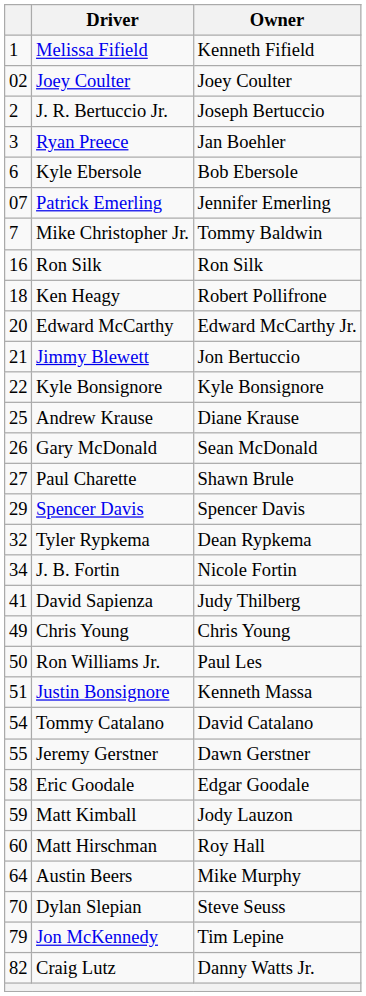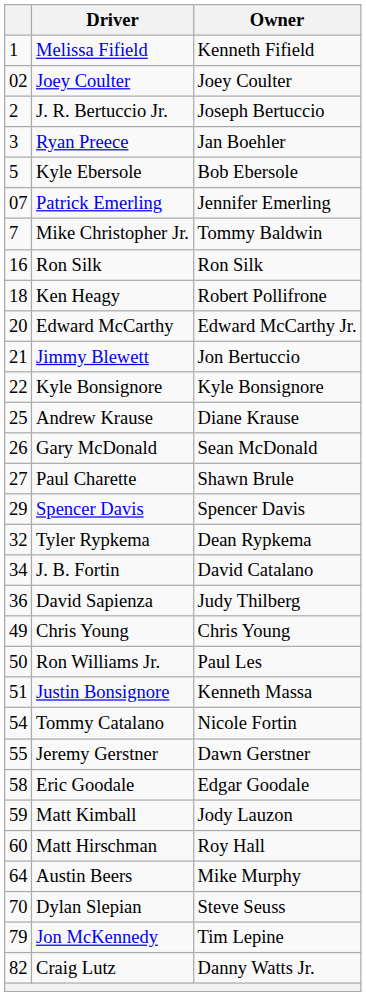 <table class="wikitable" style="font-size:95%">
 <tr>
 <th></th>
 <th>Driver</th>
 <th>Owner</th>
 </tr>
 <tr>
 <td>1</td>
 <td><a href='#'>Melissa Fifield</a></td>
 <td>Kenneth Fifield</td>
 </tr>
 <tr>
 <td>02</td>
 <td><a href='#'>Joey Coulter</a></td>
 <td>Joey Coulter</td>
 </tr>
 <tr>
 <td>2</td>
 <td>J. R. Bertuccio Jr.</td>
 <td>Joseph Bertuccio</td>
 </tr>
 <tr>
 <td>3</td>
 <td><a href='#'>Ryan Preece</a></td>
 <td>Jan Boehler</td>
 </tr>
 <tr>
-<td>6</td>
+<td>5</td>
 <td>Kyle Ebersole</td>
 <td>Bob Ebersole</td>
 </tr>
 <tr>
 <td>07</td>
 <td><a href='#'>Patrick Emerling</a></td>
 <td>Jennifer Emerling</td>
 </tr>
 <tr>
 <td>7</td>
 <td>Mike Christopher Jr.</td>
 <td>Tommy Baldwin</td>
 </tr>
 <tr>
 <td>16</td>
 <td>Ron Silk</td>
 <td>Ron Silk</td>
 </tr>
 <tr>
 <td>18</td>
 <td>Ken Heagy</td>
 <td>Robert Pollifrone</td>
 </tr>
 <tr>
 <td>20</td>
 <td>Edward McCarthy</td>
 <td>Edward McCarthy Jr.</td>
 </tr>
 <tr>
 <td>21</td>
 <td><a href='#'>Jimmy Blewett</a></td>
 <td>Jon Bertuccio</td>
 </tr>
 <tr>
 <td>22</td>
 <td>Kyle Bonsignore</td>
 <td>Kyle Bonsignore</td>
 </tr>
 <tr>
 <td>25</td>
 <td>Andrew Krause</td>
 <td>Diane Krause</td>
 </tr>
 <tr>
 <td>26</td>
 <td>Gary McDonald</td>
 <td>Sean McDonald</td>
 </tr>
 <tr>
 <td>27</td>
 <td>Paul Charette</td>
 <td>Shawn Brule</td>
 </tr>
 <tr>
 <td>29</td>
 <td><a href='#'>Spencer Davis</a></td>
 <td>Spencer Davis</td>
 </tr>
 <tr>
 <td>32</td>
 <td>Tyler Rypkema</td>
 <td>Dean Rypkema</td>
 </tr>
 <tr>
 <td>34</td>
 <td>J. B. Fortin</td>
-<td>Nicole Fortin</td>
+<td>David Catalano</td>
 </tr>
 <tr>
-<td>41</td>
+<td>36</td>
 <td>David Sapienza</td>
 <td>Judy Thilberg</td>
 </tr>
 <tr>
 <td>49</td>
 <td>Chris Young</td>
 <td>Chris Young</td>
 </tr>
 <tr>
 <td>50</td>
 <td>Ron Williams Jr.</td>
 <td>Paul Les</td>
 </tr>
 <tr>
 <td>51</td>
 <td><a href='#'>Justin Bonsignore</a></td>
 <td>Kenneth Massa</td>
 </tr>
 <tr>
 <td>54</td>
 <td>Tommy Catalano</td>
-<td>David Catalano</td>
+<td>Nicole Fortin</td>
 </tr>
 <tr>
 <td>55</td>
 <td>Jeremy Gerstner</td>
 <td>Dawn Gerstner</td>
 </tr>
 <tr>
 <td>58</td>
 <td>Eric Goodale</td>
 <td>Edgar Goodale</td>
 </tr>
 <tr>
 <td>59</td>
 <td>Matt Kimball</td>
 <td>Jody Lauzon</td>
 </tr>
 <tr>
 <td>60</td>
 <td>Matt Hirschman</td>
 <td>Roy Hall</td>
 </tr>
 <tr>
 <td>64</td>
 <td>Austin Beers</td>
 <td>Mike Murphy</td>
 </tr>
 <tr>
 <td>70</td>
 <td>Dylan Slepian</td>
 <td>Steve Seuss</td>
 </tr>
 <tr>
 <td>79</td>
 <td><a href='#'>Jon McKennedy</a></td>
 <td>Tim Lepine</td>
 </tr>
 <tr>
 <td>82</td>
 <td>Craig Lutz</td>
 <td>Danny Watts Jr.</td>
 </tr>
 <tr>
 <th colspan="7"></th>
 </tr>
 </table>
